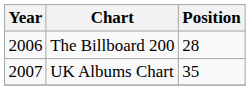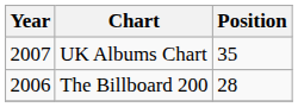 <table class="wikitable">
 <tr>
 <th>Year</th>
 <th>Chart</th>
 <th>Position</th>
 </tr>
 <tr>
+<td>2007</td>
+<td>UK Albums Chart</td>
+<td>35</td>
+</tr>
+<tr>
 <td>2006</td>
 <td>The Billboard 200</td>
 <td>28</td>
 </tr>
 <tr>
-<td>2007</td>
-<td>UK Albums Chart</td>
-<td>35</td>
-</tr>
-<tr>
 </tr>
 </table>
